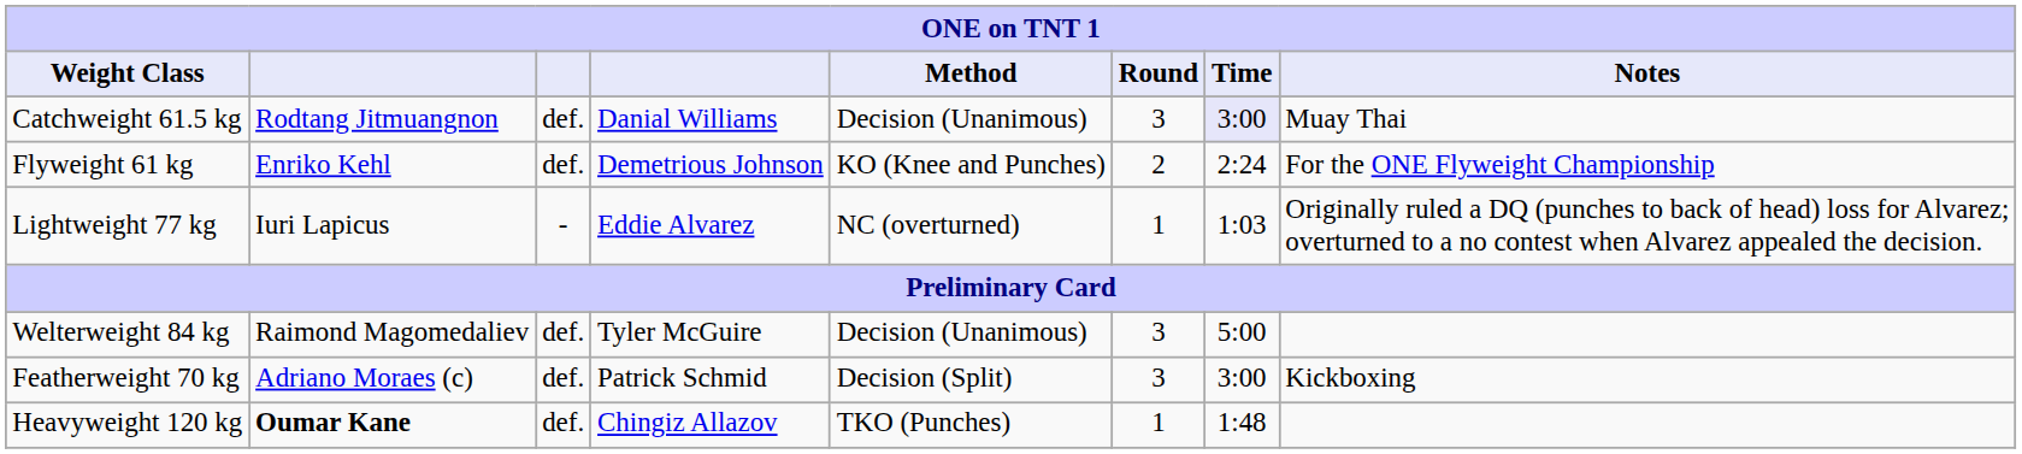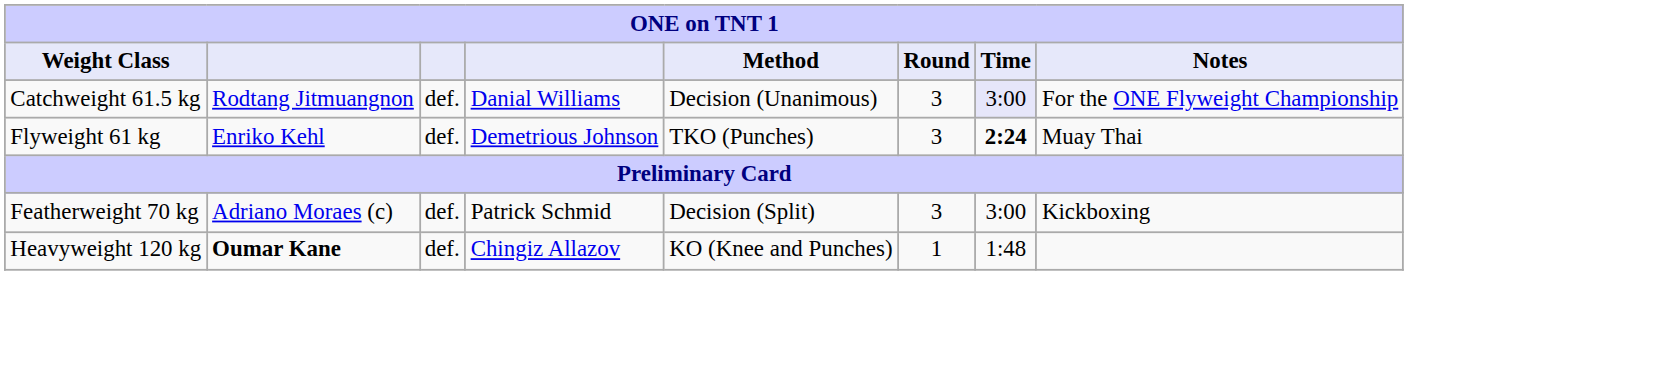 <table class="wikitable" style="font-size: 80%;">
 <tr>
 <th colspan="8" style="background-color: #ccf; color: #000080; text-align: center;"><strong>ONE on TNT 1</strong></th>
 </tr>
 <tr>
 <th colspan="1" style="background-color: #E6E8FA; color: #000000; text-align: center;">Weight Class</th>
 <th colspan="1" style="background-color: #E6E8FA; color: #000000; text-align: center;"></th>
 <th colspan="1" style="background-color: #E6E8FA; color: #000000; text-align: center;"></th>
 <th colspan="1" style="background-color: #E6E8FA; color: #000000; text-align: center;"></th>
 <th colspan="1" style="background-color: #E6E8FA; color: #000000; text-align: center;">Method</th>
 <th colspan="1" style="background-color: #E6E8FA; color: #000000; text-align: center;">Round</th>
 <th colspan="1" style="background-color: #E6E8FA; color: #000000; text-align: center;">Time</th>
 <th colspan="1" style="background-color: #E6E8FA; color: #000000; text-align: center;">Notes</th>
 </tr>
 <tr>
 <td>Catchweight 61.5 kg</td>
 <td> <a href='#'>Rodtang Jitmuangnon</a></td>
 <td>def.</td>
 <td> <a href='#'>Danial Williams</a></td>
 <td>Decision (Unanimous)</td>
 <td align=center>3</td>
 <td align=center style="background: lavender;">3:00</td>
-<td>Muay Thai</td>
+<td>For the <a href='#'>ONE Flyweight Championship</a></td>
 </tr>
 <tr>
 <td>Flyweight 61 kg</td>
 <td> <a href='#'>Enriko Kehl</a></td>
 <td>def.</td>
 <td> <a href='#'>Demetrious Johnson</a></td>
-<td>KO (Knee and Punches)</td>
-<td align=center>2</td>
-<td align=center>2:24</td>
-<td>For the <a href='#'>ONE Flyweight Championship</a></td>
-</tr>
-<tr>
-<td>Lightweight 77 kg</td>
-<td> Iuri Lapicus</td>
-<td align=center>-</td>
-<td> <a href='#'>Eddie Alvarez</a></td>
-<td>NC (overturned)</td>
-<td align=center>1</td>
-<td align=center>1:03</td>
-<td>Originally ruled a DQ (punches to back of head) loss for Alvarez;<br> overturned to a no contest when Alvarez appealed the decision.</td>
+<td>TKO (Punches)</td>
+<td align=center>3</td>
+<td align=center><strong>2:24</strong></td>
+<td>Muay Thai</td>
 </tr>
 <tr>
 <th colspan="8" style="background-color: #ccf; color: #000080; text-align: center;"><strong>Preliminary Card</strong></th>
-</tr>
-<tr>
-<td>Welterweight 84 kg</td>
-<td> Raimond Magomedaliev</td>
-<td>def.</td>
-<td> Tyler McGuire</td>
-<td>Decision (Unanimous)</td>
-<td align=center>3</td>
-<td align=center>5:00</td>
-<td></td>
 </tr>
 <tr>
 <td>Featherweight 70 kg</td>
 <td> <a href='#'>Adriano Moraes</a> (c)</td>
 <td>def.</td>
 <td> Patrick Schmid</td>
 <td>Decision (Split)</td>
 <td align=center>3</td>
 <td align=center>3:00</td>
 <td>Kickboxing</td>
 </tr>
 <tr>
 <td>Heavyweight 120 kg</td>
 <td><strong> Oumar Kane</strong></td>
 <td>def.</td>
 <td> <a href='#'>Chingiz Allazov</a></td>
-<td>TKO (Punches)</td>
+<td>KO (Knee and Punches)</td>
 <td align=center>1</td>
 <td align=center>1:48</td>
 <td></td>
 </tr>
 </table>
